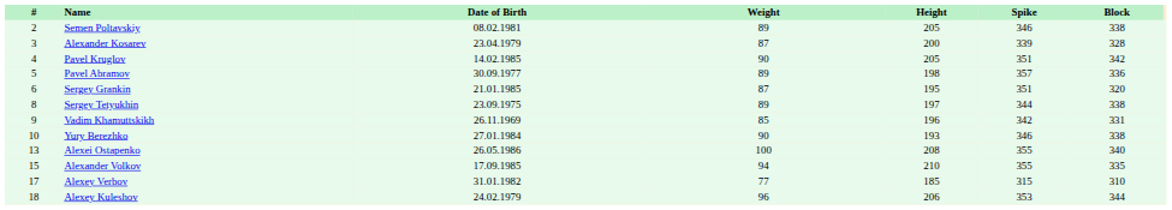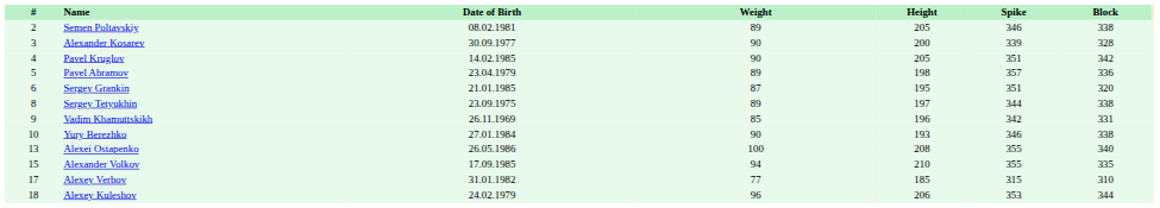 <table border=0 cellpadding=2 cellspacing=0  |- bgcolor=#FFECCE style="text-align:center; font-size:90%;" width=100%>
 <tr bgcolor=#BBF0C9>
 <th width=5%>#</th>
 <th width=25% align=left>Name</th>
 <th width=25%>Date of Birth</th>
 <th width=21%>Weight</th>
 <th width=8%>Height</th>
 <th width=8%>Spike</th>
 <th width=8%>Block</th>
 </tr>
 <tr bgcolor=#E7FAEC>
 <td>2</td>
 <td align=left><a href='#'>Semen Poltavskiy</a></td>
 <td>08.02.1981</td>
 <td>89</td>
 <td>205</td>
 <td>346</td>
 <td>338</td>
 <td></td>
 </tr>
 <tr bgcolor=#E7FAEC>
 <td>3</td>
 <td align=left><a href='#'>Alexander Kosarev</a></td>
-<td>23.04.1979</td>
-<td>87</td>
+<td>30.09.1977</td>
+<td>90</td>
 <td>200</td>
 <td>339</td>
 <td>328</td>
 <td></td>
 </tr>
 <tr bgcolor=#E7FAEC>
 <td>4</td>
 <td align=left><a href='#'>Pavel Kruglov</a></td>
 <td>14.02.1985</td>
 <td>90</td>
 <td>205</td>
 <td>351</td>
 <td>342</td>
 <td></td>
 </tr>
 <tr bgcolor=#E7FAEC>
 <td>5</td>
 <td align=left><a href='#'>Pavel Abramov</a></td>
-<td>30.09.1977</td>
+<td>23.04.1979</td>
 <td>89</td>
 <td>198</td>
 <td>357</td>
 <td>336</td>
 <td></td>
 </tr>
 <tr bgcolor=#E7FAEC>
 <td>6</td>
 <td align=left><a href='#'>Sergey Grankin</a></td>
 <td>21.01.1985</td>
 <td>87</td>
 <td>195</td>
 <td>351</td>
 <td>320</td>
 <td></td>
 </tr>
 <tr bgcolor=#E7FAEC>
 <td>8</td>
 <td align=left><a href='#'>Sergey Tetyukhin</a></td>
 <td>23.09.1975</td>
 <td>89</td>
 <td>197</td>
 <td>344</td>
 <td>338</td>
 <td></td>
 </tr>
 <tr bgcolor=#E7FAEC>
 <td>9</td>
 <td align=left><a href='#'>Vadim Khamuttskikh</a></td>
 <td>26.11.1969</td>
 <td>85</td>
 <td>196</td>
 <td>342</td>
 <td>331</td>
 <td></td>
 </tr>
 <tr bgcolor=#E7FAEC>
 <td>10</td>
 <td align=left><a href='#'>Yury Berezhko</a></td>
 <td>27.01.1984</td>
 <td>90</td>
 <td>193</td>
 <td>346</td>
 <td>338</td>
 <td></td>
 </tr>
 <tr bgcolor=#E7FAEC>
 <td>13</td>
 <td align=left><a href='#'>Alexei Ostapenko</a></td>
 <td>26.05.1986</td>
 <td>100</td>
 <td>208</td>
 <td>355</td>
 <td>340</td>
 <td></td>
 </tr>
 <tr bgcolor=#E7FAEC>
 <td>15</td>
 <td align=left><a href='#'>Alexander Volkov</a></td>
 <td>17.09.1985</td>
 <td>94</td>
 <td>210</td>
 <td>355</td>
 <td>335</td>
 <td></td>
 </tr>
 <tr bgcolor=#E7FAEC>
 <td>17</td>
 <td align=left><a href='#'>Alexey Verbov</a></td>
 <td>31.01.1982</td>
 <td>77</td>
 <td>185</td>
 <td>315</td>
 <td>310</td>
 <td></td>
 </tr>
 <tr bgcolor=#E7FAEC>
 <td>18</td>
 <td align=left><a href='#'>Alexey Kuleshov</a></td>
 <td>24.02.1979</td>
 <td>96</td>
 <td>206</td>
 <td>353</td>
 <td>344</td>
 <td></td>
 </tr>
 </table>
